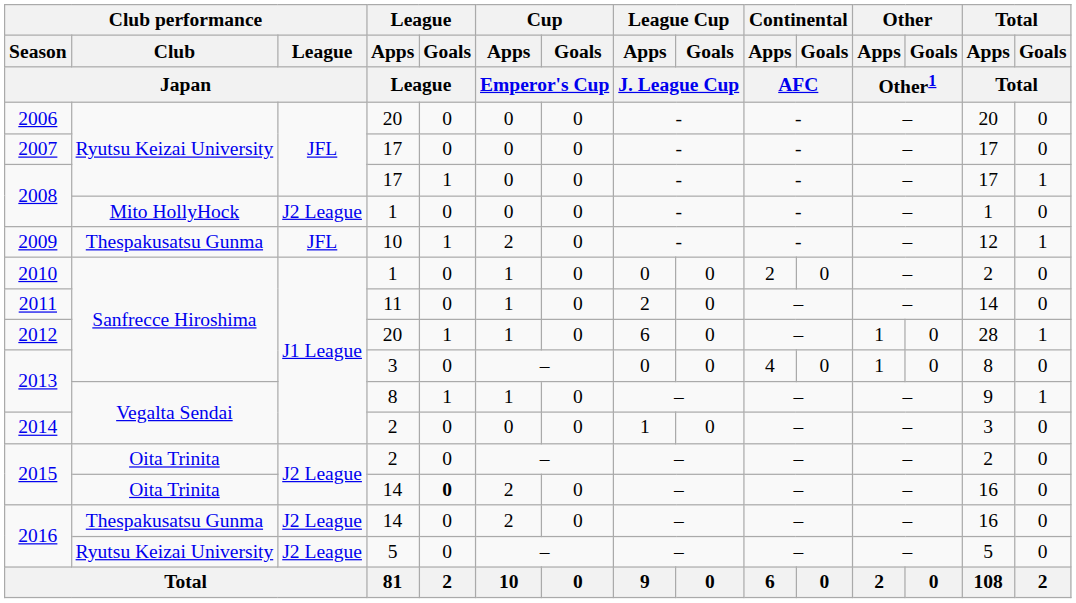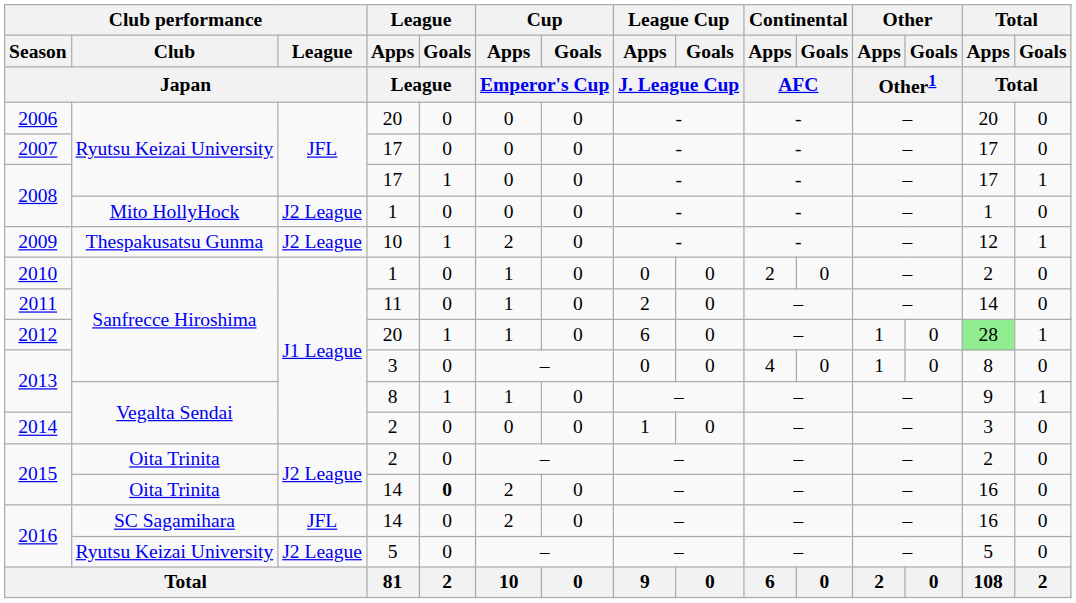 <table class="wikitable" style="text-align:center;">
 <tr>
 <th colspan=3>Club performance</th>
 <th colspan=2>League</th>
 <th colspan=2>Cup</th>
 <th colspan=2>League Cup</th>
 <th colspan=2>Continental</th>
 <th colspan=2>Other</th>
 <th colspan=2>Total</th>
 </tr>
 <tr>
 <th>Season</th>
 <th>Club</th>
 <th>League</th>
 <th>Apps</th>
 <th>Goals</th>
 <th>Apps</th>
 <th>Goals</th>
 <th>Apps</th>
 <th>Goals</th>
 <th>Apps</th>
 <th>Goals</th>
 <th>Apps</th>
 <th>Goals</th>
 <th>Apps</th>
 <th>Goals</th>
 </tr>
 <tr>
 <th colspan=3>Japan</th>
 <th colspan=2>League</th>
 <th colspan=2><a href='#'>Emperor's Cup</a></th>
 <th colspan=2><a href='#'>J. League Cup</a></th>
 <th colspan=2><a href='#'>AFC</a></th>
 <th colspan="2">Other<sup><a href='#'>1</a></sup></th>
 <th colspan=2>Total</th>
 </tr>
 <tr>
 <td><a href='#'>2006</a></td>
 <td rowspan="3"><a href='#'>Ryutsu Keizai University</a></td>
 <td rowspan="3"><a href='#'>JFL</a></td>
 <td>20</td>
 <td>0</td>
 <td>0</td>
 <td>0</td>
 <td colspan="2">-</td>
 <td colspan="2">-</td>
 <td colspan="2">–</td>
 <td>20</td>
 <td>0</td>
 </tr>
 <tr>
 <td><a href='#'>2007</a></td>
 <td>17</td>
 <td>0</td>
 <td>0</td>
 <td>0</td>
 <td colspan="2">-</td>
 <td colspan="2">-</td>
 <td colspan="2">–</td>
 <td>17</td>
 <td>0</td>
 </tr>
 <tr>
 <td rowspan="2"><a href='#'>2008</a></td>
 <td>17</td>
 <td>1</td>
 <td>0</td>
 <td>0</td>
 <td colspan="2">-</td>
 <td colspan="2">-</td>
 <td colspan="2">–</td>
 <td>17</td>
 <td>1</td>
 </tr>
 <tr>
 <td><a href='#'>Mito HollyHock</a></td>
 <td><a href='#'>J2 League</a></td>
 <td>1</td>
 <td>0</td>
 <td>0</td>
 <td>0</td>
 <td colspan="2">-</td>
 <td colspan="2">-</td>
 <td colspan="2">–</td>
 <td>1</td>
 <td>0</td>
 </tr>
 <tr>
 <td><a href='#'>2009</a></td>
 <td><a href='#'>Thespakusatsu Gunma</a></td>
-<td><a href='#'>JFL</a></td>
+<td><a href='#'>J2 League</a></td>
 <td>10</td>
 <td>1</td>
 <td>2</td>
 <td>0</td>
 <td colspan="2">-</td>
 <td colspan="2">-</td>
 <td colspan="2">–</td>
 <td>12</td>
 <td>1</td>
 </tr>
 <tr>
 <td><a href='#'>2010</a></td>
 <td rowspan="4"><a href='#'>Sanfrecce Hiroshima</a></td>
 <td rowspan="6"><a href='#'>J1 League</a></td>
 <td>1</td>
 <td>0</td>
 <td>1</td>
 <td>0</td>
 <td>0</td>
 <td>0</td>
 <td>2</td>
 <td>0</td>
 <td colspan="2">–</td>
 <td>2</td>
 <td>0</td>
 </tr>
 <tr>
 <td><a href='#'>2011</a></td>
 <td>11</td>
 <td>0</td>
 <td>1</td>
 <td>0</td>
 <td>2</td>
 <td>0</td>
 <td colspan="2">–</td>
 <td colspan="2">–</td>
 <td>14</td>
 <td>0</td>
 </tr>
 <tr>
 <td><a href='#'>2012</a></td>
 <td>20</td>
 <td>1</td>
 <td>1</td>
 <td>0</td>
 <td>6</td>
 <td>0</td>
 <td colspan="2">–</td>
 <td>1</td>
 <td>0</td>
-<td>28</td>
+<td style="background: lightgreen;">28</td>
 <td>1</td>
 </tr>
 <tr>
 <td rowspan="2"><a href='#'>2013</a></td>
 <td>3</td>
 <td>0</td>
 <td colspan="2">–</td>
 <td>0</td>
 <td>0</td>
 <td>4</td>
 <td>0</td>
 <td>1</td>
 <td>0</td>
 <td>8</td>
 <td>0</td>
 </tr>
 <tr>
 <td rowspan="2"><a href='#'>Vegalta Sendai</a></td>
 <td>8</td>
 <td>1</td>
 <td>1</td>
 <td>0</td>
 <td colspan="2">–</td>
 <td colspan="2">–</td>
 <td colspan="2">–</td>
 <td>9</td>
 <td>1</td>
 </tr>
 <tr>
 <td><a href='#'>2014</a></td>
 <td>2</td>
 <td>0</td>
 <td>0</td>
 <td>0</td>
 <td>1</td>
 <td>0</td>
 <td colspan="2">–</td>
 <td colspan="2">–</td>
 <td>3</td>
 <td>0</td>
 </tr>
 <tr>
 <td rowspan="2"><a href='#'>2015</a></td>
 <td><a href='#'>Oita Trinita</a></td>
 <td rowspan="2"><a href='#'>J2 League</a></td>
 <td>2</td>
 <td>0</td>
 <td colspan="2">–</td>
 <td colspan="2">–</td>
 <td colspan="2">–</td>
 <td colspan="2">–</td>
 <td>2</td>
 <td>0</td>
 </tr>
 <tr>
 <td><a href='#'>Oita Trinita</a></td>
 <td>14</td>
 <td><strong>0</strong></td>
 <td>2</td>
 <td>0</td>
 <td colspan="2">–</td>
 <td colspan="2">–</td>
 <td colspan="2">–</td>
 <td>16</td>
 <td>0</td>
 </tr>
 <tr>
 <td rowspan="2"><a href='#'>2016</a></td>
-<td><a href='#'>Thespakusatsu Gunma</a></td>
-<td><a href='#'>J2 League</a></td>
+<td><a href='#'>SC Sagamihara</a></td>
+<td><a href='#'>JFL</a></td>
 <td>14</td>
 <td>0</td>
 <td>2</td>
 <td>0</td>
 <td colspan="2">–</td>
 <td colspan="2">–</td>
 <td colspan="2">–</td>
 <td>16</td>
 <td>0</td>
 </tr>
 <tr>
 <td><a href='#'>Ryutsu Keizai University</a></td>
 <td><a href='#'>J2 League</a></td>
 <td>5</td>
 <td>0</td>
 <td colspan="2">–</td>
 <td colspan="2">–</td>
 <td colspan="2">–</td>
 <td colspan="2">–</td>
 <td>5</td>
 <td>0</td>
 </tr>
 <tr>
 <th colspan=3>Total</th>
 <th>81</th>
 <th>2</th>
 <th>10</th>
 <th>0</th>
 <th>9</th>
 <th>0</th>
 <th>6</th>
 <th>0</th>
 <th>2</th>
 <th>0</th>
 <th>108</th>
 <th>2</th>
 </tr>
 </table>
